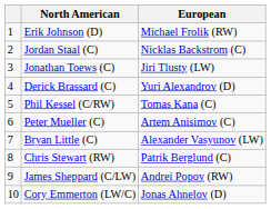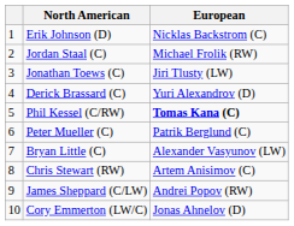 <table class="wikitable">
 <tr>
 <th></th>
 <th>North American</th>
 <th>European</th>
 </tr>
 <tr>
 <td>1</td>
 <td> <a href='#'>Erik Johnson</a> (D)</td>
-<td> <a href='#'>Michael Frolik</a> (RW)</td>
+<td> <a href='#'>Nicklas Backstrom</a> (C)</td>
 </tr>
 <tr>
 <td>2</td>
 <td> <a href='#'>Jordan Staal</a> (C)</td>
-<td> <a href='#'>Nicklas Backstrom</a> (C)</td>
+<td> <a href='#'>Michael Frolik</a> (RW)</td>
 </tr>
 <tr>
 <td>3</td>
 <td> <a href='#'>Jonathan Toews</a> (C)</td>
 <td> <a href='#'>Jiri Tlusty</a> (LW)</td>
 </tr>
 <tr>
 <td>4</td>
 <td> <a href='#'>Derick Brassard</a> (C)</td>
 <td> <a href='#'>Yuri Alexandrov</a> (D)</td>
 </tr>
 <tr>
 <td>5</td>
 <td> <a href='#'>Phil Kessel</a> (C/RW)</td>
-<td> <a href='#'>Tomas Kana</a> (C)</td>
+<td><strong> <a href='#'>Tomas Kana</a> (C)</strong></td>
 </tr>
 <tr>
 <td>6</td>
 <td> <a href='#'>Peter Mueller</a> (C)</td>
-<td> <a href='#'>Artem Anisimov</a> (C)</td>
+<td> <a href='#'>Patrik Berglund</a> (C)</td>
 </tr>
 <tr>
 <td>7</td>
 <td> <a href='#'>Bryan Little</a> (C)</td>
 <td> <a href='#'>Alexander Vasyunov</a> (LW)</td>
 </tr>
 <tr>
 <td>8</td>
 <td> <a href='#'>Chris Stewart</a> (RW)</td>
-<td> <a href='#'>Patrik Berglund</a> (C)</td>
+<td> <a href='#'>Artem Anisimov</a> (C)</td>
 </tr>
 <tr>
 <td>9</td>
 <td> <a href='#'>James Sheppard</a> (C/LW)</td>
 <td> <a href='#'>Andrei Popov</a> (RW)</td>
 </tr>
 <tr>
 <td>10</td>
 <td> <a href='#'>Cory Emmerton</a> (LW/C)</td>
 <td> <a href='#'>Jonas Ahnelov</a> (D)</td>
 </tr>
 </table>
